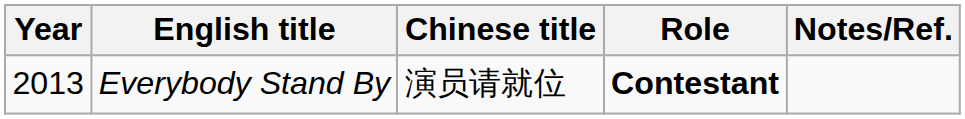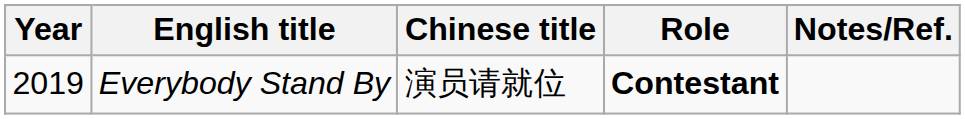 <table class="wikitable">
 <tr>
 <th>Year</th>
 <th>English title</th>
 <th>Chinese title</th>
 <th>Role</th>
 <th>Notes/Ref.</th>
 </tr>
 <tr>
-<td>2013</td>
+<td>2019</td>
 <td><em>Everybody Stand By</em></td>
 <td>演员请就位</td>
 <td><strong>Contestant</strong></td>
 <td></td>
 </tr>
 </table>
